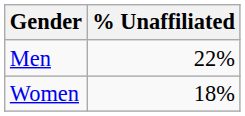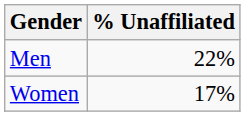 <table class="wikitable sortable" style="text-align:right; margin-left:10px">
 <tr>
 <th align=center>Gender</th>
 <th>% Unaffiliated</th>
 </tr>
 <tr>
 <td align=left><a href='#'>Men</a></td>
 <td>22%</td>
 </tr>
 <tr>
 <td align=left><a href='#'>Women</a></td>
-<td>18%</td>
+<td>17%</td>
 </tr>
 </table>
